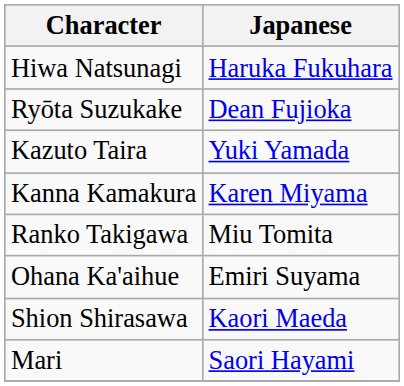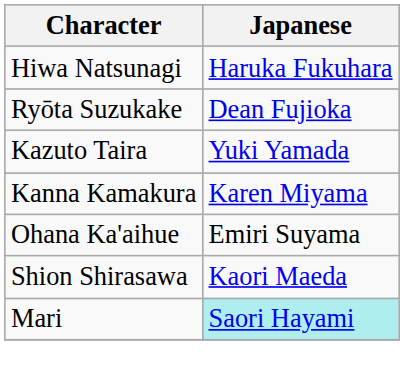 <table class="wikitable">
 <tr>
 <th>Character</th>
 <th>Japanese</th>
 </tr>
 <tr>
 <td>Hiwa Natsunagi</td>
 <td><a href='#'>Haruka Fukuhara</a></td>
 </tr>
 <tr>
 <td>Ryōta Suzukake</td>
 <td><a href='#'>Dean Fujioka</a></td>
 </tr>
 <tr>
 <td>Kazuto Taira</td>
 <td><a href='#'>Yuki Yamada</a></td>
 </tr>
 <tr>
 <td>Kanna Kamakura</td>
 <td><a href='#'>Karen Miyama</a></td>
 </tr>
 <tr>
-<td>Ranko Takigawa</td>
-<td>Miu Tomita</td>
-</tr>
-<tr>
 <td>Ohana Ka'aihue</td>
 <td>Emiri Suyama</td>
 </tr>
 <tr>
 <td>Shion Shirasawa</td>
 <td><a href='#'>Kaori Maeda</a></td>
 </tr>
 <tr>
 <td>Mari</td>
-<td><a href='#'>Saori Hayami</a></td>
+<td style="background: paleturquoise;"><a href='#'>Saori Hayami</a></td>
 </tr>
 <tr>
 </tr>
 </table>
